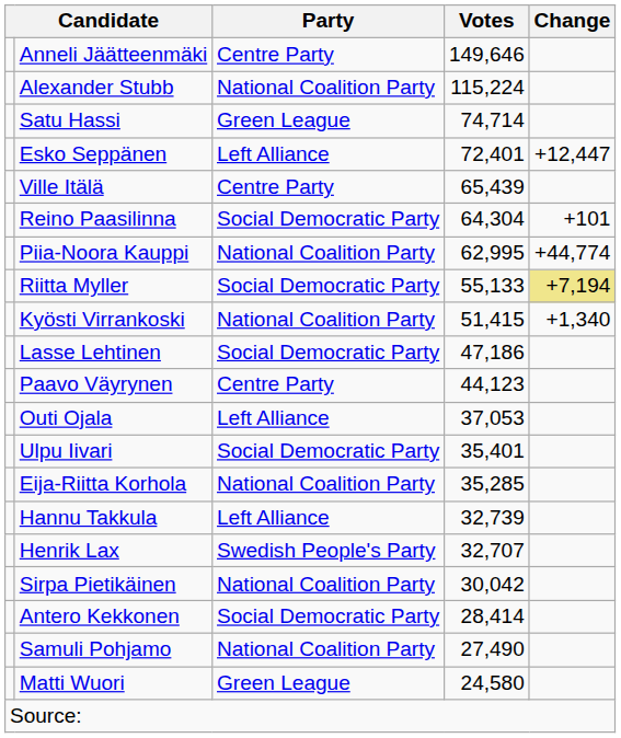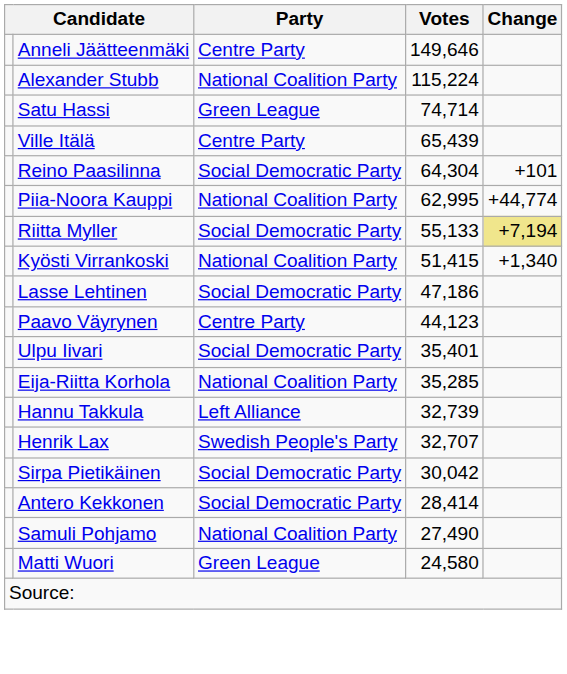 <table class="wikitable sortable">
 <tr>
 <th colspan=2>Candidate</th>
 <th>Party</th>
 <th>Votes</th>
 <th>Change</th>
 </tr>
 <tr>
 <td bgcolor=></td>
 <td><a href='#'>Anneli Jäätteenmäki</a></td>
 <td><a href='#'>Centre Party</a></td>
 <td align=right>149,646</td>
 <td></td>
 </tr>
 <tr>
 <td bgcolor=></td>
 <td><a href='#'>Alexander Stubb</a></td>
 <td><a href='#'>National Coalition Party</a></td>
 <td align=right>115,224</td>
 <td></td>
 </tr>
 <tr>
 <td bgcolor=></td>
 <td><a href='#'>Satu Hassi</a></td>
 <td><a href='#'>Green League</a></td>
 <td align=right>74,714</td>
 <td></td>
-</tr>
-<tr>
-<td bgcolor=></td>
-<td><a href='#'>Esko Seppänen</a></td>
-<td><a href='#'>Left Alliance</a></td>
-<td align=right>72,401</td>
-<td align=right>+12,447</td>
 </tr>
 <tr>
 <td bgcolor=></td>
 <td><a href='#'>Ville Itälä</a></td>
 <td><a href='#'>Centre Party</a></td>
 <td align=right>65,439</td>
 <td></td>
 </tr>
 <tr>
 <td bgcolor=></td>
 <td><a href='#'>Reino Paasilinna</a></td>
 <td><a href='#'>Social Democratic Party</a></td>
 <td align=right>64,304</td>
 <td align=right>+101</td>
 </tr>
 <tr>
 <td bgcolor=></td>
 <td><a href='#'>Piia-Noora Kauppi</a></td>
 <td><a href='#'>National Coalition Party</a></td>
 <td align=right>62,995</td>
 <td align=right>+44,774</td>
 </tr>
 <tr>
 <td bgcolor=></td>
 <td><a href='#'>Riitta Myller</a></td>
 <td><a href='#'>Social Democratic Party</a></td>
 <td align=right>55,133</td>
 <td align=right style="background: khaki;">+7,194</td>
 </tr>
 <tr>
 <td bgcolor=></td>
 <td><a href='#'>Kyösti Virrankoski</a></td>
 <td><a href='#'>National Coalition Party</a></td>
 <td align=right>51,415</td>
 <td align=right>+1,340</td>
 </tr>
 <tr>
 <td bgcolor=></td>
 <td><a href='#'>Lasse Lehtinen</a></td>
 <td><a href='#'>Social Democratic Party</a></td>
 <td align=right>47,186</td>
 <td></td>
 </tr>
 <tr>
 <td bgcolor=></td>
 <td><a href='#'>Paavo Väyrynen</a></td>
 <td><a href='#'>Centre Party</a></td>
 <td align=right>44,123</td>
 <td></td>
 </tr>
 <tr>
 <td bgcolor=></td>
-<td><a href='#'>Outi Ojala</a></td>
-<td><a href='#'>Left Alliance</a></td>
-<td align=right>37,053</td>
-<td></td>
-</tr>
-<tr>
-<td bgcolor=></td>
 <td><a href='#'>Ulpu Iivari</a></td>
 <td><a href='#'>Social Democratic Party</a></td>
 <td align=right>35,401</td>
 <td></td>
 </tr>
 <tr>
 <td bgcolor=></td>
 <td><a href='#'>Eija-Riitta Korhola</a></td>
 <td><a href='#'>National Coalition Party</a></td>
 <td align=right>35,285</td>
 <td></td>
 </tr>
 <tr>
 <td bgcolor=></td>
 <td><a href='#'>Hannu Takkula</a></td>
 <td><a href='#'>Left Alliance</a></td>
 <td align=right>32,739</td>
 <td></td>
 </tr>
 <tr>
 <td bgcolor=></td>
 <td><a href='#'>Henrik Lax</a></td>
 <td><a href='#'>Swedish People's Party</a></td>
 <td align=right>32,707</td>
 <td></td>
 </tr>
 <tr>
 <td bgcolor=></td>
 <td><a href='#'>Sirpa Pietikäinen</a></td>
-<td><a href='#'>National Coalition Party</a></td>
+<td><a href='#'>Social Democratic Party</a></td>
 <td align=right>30,042</td>
 <td></td>
 </tr>
 <tr>
 <td bgcolor=></td>
 <td><a href='#'>Antero Kekkonen</a></td>
 <td><a href='#'>Social Democratic Party</a></td>
 <td align=right>28,414</td>
 <td></td>
 </tr>
 <tr>
 <td bgcolor=></td>
 <td><a href='#'>Samuli Pohjamo</a></td>
 <td><a href='#'>National Coalition Party</a></td>
 <td align=right>27,490</td>
 <td></td>
 </tr>
 <tr>
 <td bgcolor=></td>
 <td><a href='#'>Matti Wuori</a></td>
 <td><a href='#'>Green League</a></td>
 <td align=right>24,580</td>
 <td></td>
 </tr>
 <tr class=sortbottom>
 <td colspan=5>Source: </td>
 </tr>
 </table>
